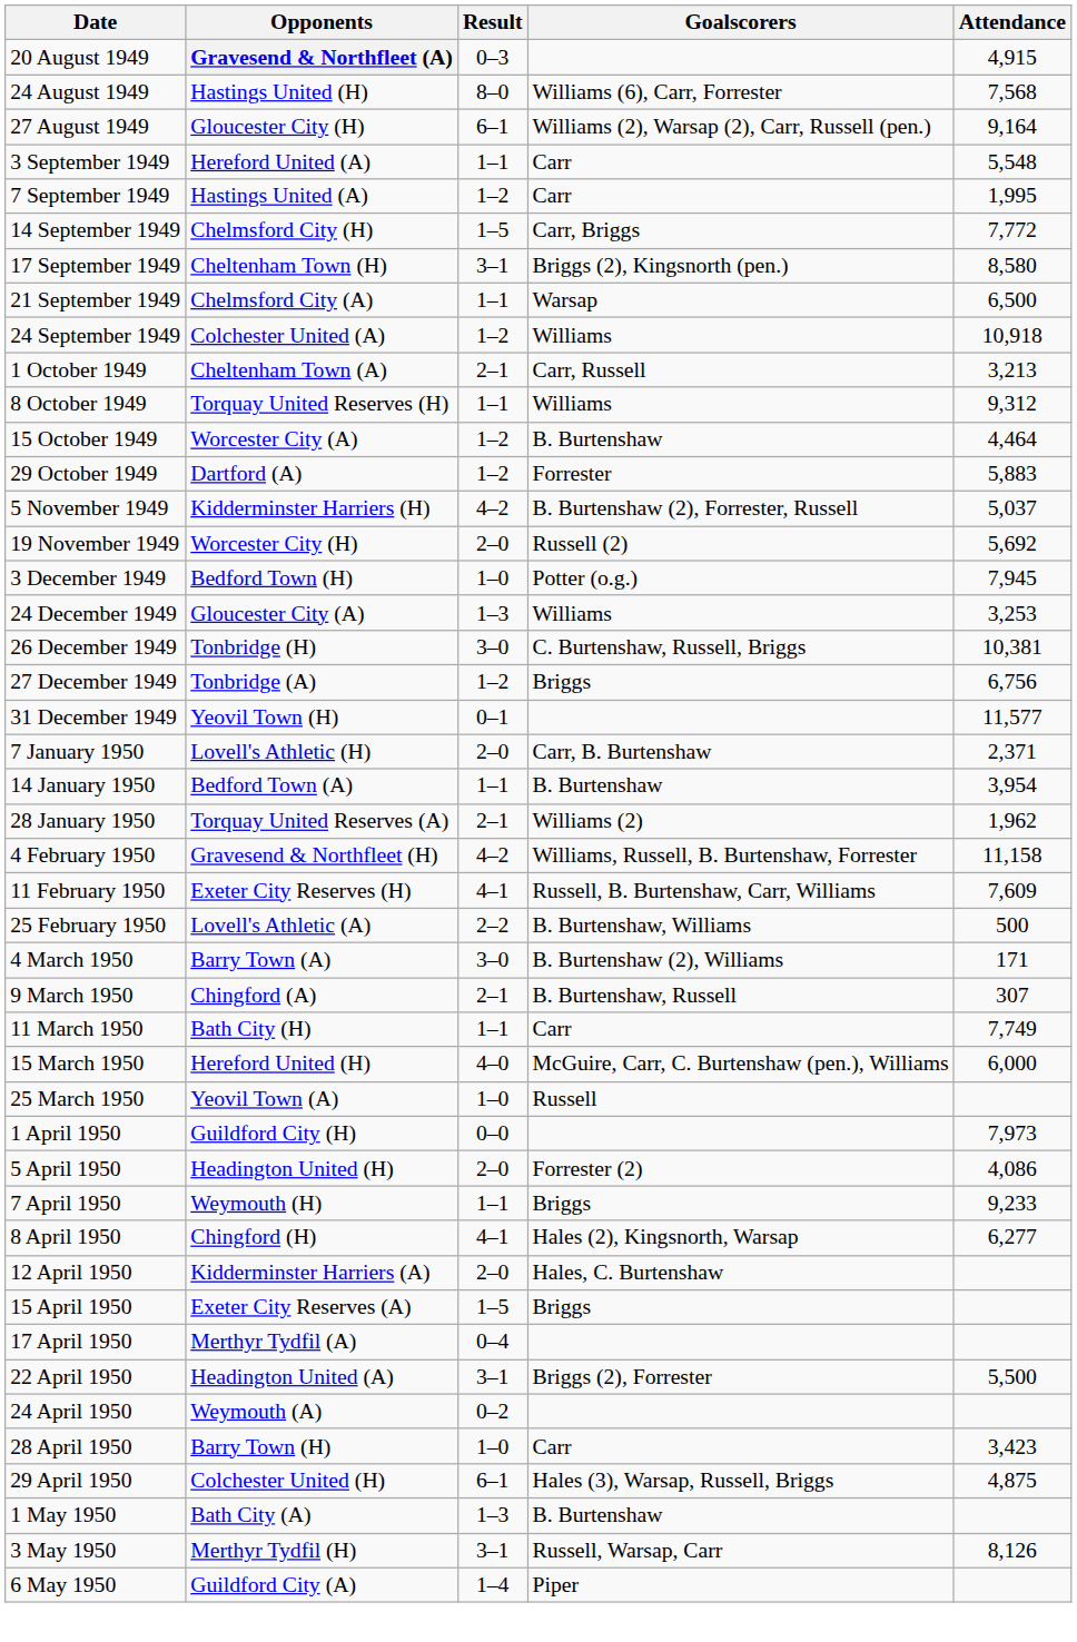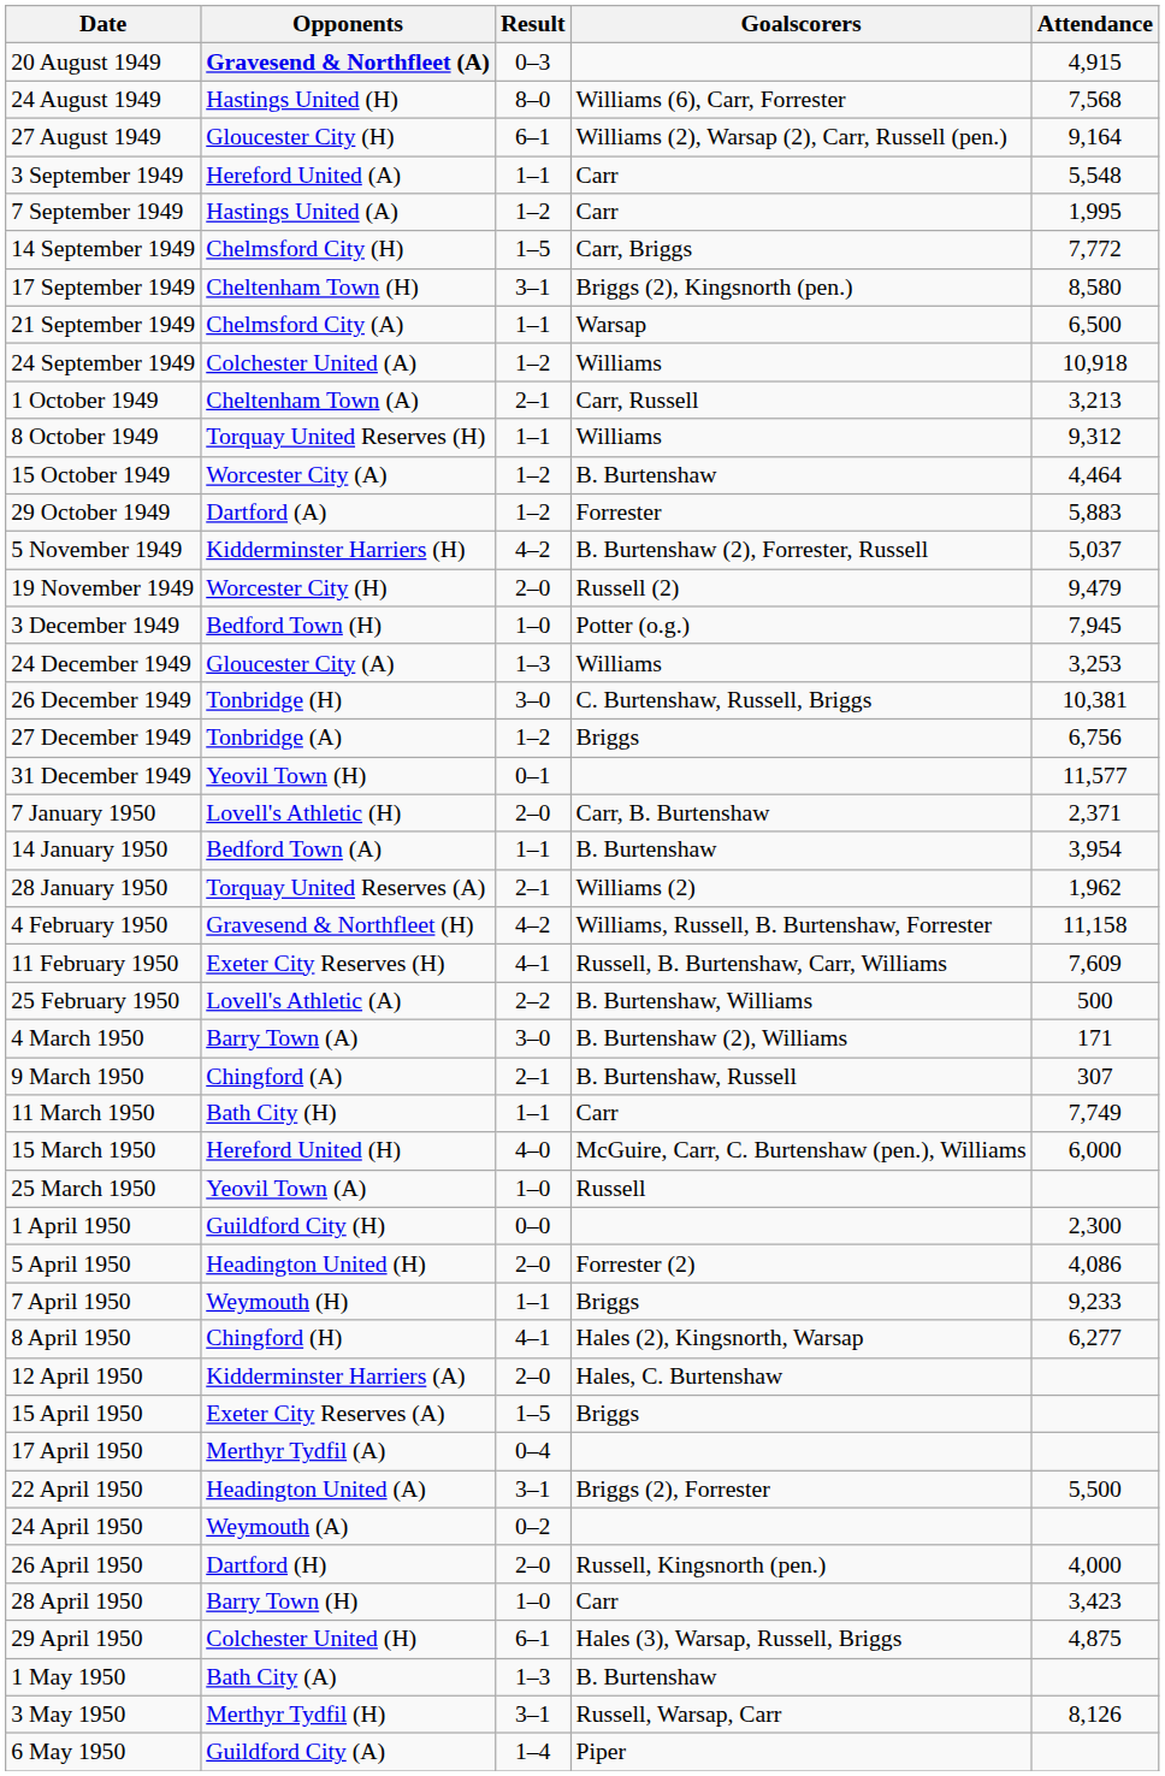 <table class="wikitable plainrowheaders sortable">
 <tr>
 <th scope=col>Date</th>
 <th scope=col>Opponents</th>
 <th scope=col>Result</th>
 <th scope=col class=unsortable>Goalscorers</th>
 <th scope=col>Attendance</th>
 </tr>
 <tr>
 <td>20 August 1949</td>
 <th scope=row><a href='#'>Gravesend & Northfleet</a> (A)</th>
 <td align=center>0–3</td>
 <td></td>
 <td align=center>4,915</td>
 </tr>
 <tr>
 <td>24 August 1949</td>
 <td><a href='#'>Hastings United</a> (H)</td>
 <td align=center>8–0</td>
 <td>Williams (6), Carr, Forrester</td>
 <td align=center>7,568</td>
 </tr>
 <tr>
 <td>27 August 1949</td>
 <td><a href='#'>Gloucester City</a> (H)</td>
 <td align=center>6–1</td>
 <td>Williams (2), Warsap (2), Carr, Russell (pen.)</td>
 <td align=center>9,164</td>
 </tr>
 <tr>
 <td>3 September 1949</td>
 <td><a href='#'>Hereford United</a> (A)</td>
 <td align=center>1–1</td>
 <td>Carr</td>
 <td align=center>5,548</td>
 </tr>
 <tr>
 <td>7 September 1949</td>
 <td><a href='#'>Hastings United</a> (A)</td>
 <td align=center>1–2</td>
 <td>Carr</td>
 <td align=center>1,995</td>
 </tr>
 <tr>
 <td>14 September 1949</td>
 <td><a href='#'>Chelmsford City</a> (H)</td>
 <td align=center>1–5</td>
 <td>Carr, Briggs</td>
 <td align=center>7,772</td>
 </tr>
 <tr>
 <td>17 September 1949</td>
 <td><a href='#'>Cheltenham Town</a> (H)</td>
 <td align=center>3–1</td>
 <td>Briggs (2), Kingsnorth (pen.)</td>
 <td align=center>8,580</td>
 </tr>
 <tr>
 <td>21 September 1949</td>
 <td><a href='#'>Chelmsford City</a> (A)</td>
 <td align=center>1–1</td>
 <td>Warsap</td>
 <td align=center>6,500</td>
 </tr>
 <tr>
 <td>24 September 1949</td>
 <td><a href='#'>Colchester United</a> (A)</td>
 <td align=center>1–2</td>
 <td>Williams</td>
 <td align=center>10,918</td>
 </tr>
 <tr>
 <td>1 October 1949</td>
 <td><a href='#'>Cheltenham Town</a> (A)</td>
 <td align=center>2–1</td>
 <td>Carr, Russell</td>
 <td align=center>3,213</td>
 </tr>
 <tr>
 <td>8 October 1949</td>
 <td><a href='#'>Torquay United</a> Reserves (H)</td>
 <td align=center>1–1</td>
 <td>Williams</td>
 <td align=center>9,312</td>
 </tr>
 <tr>
 <td>15 October 1949</td>
 <td><a href='#'>Worcester City</a> (A)</td>
 <td align=center>1–2</td>
 <td>B. Burtenshaw</td>
 <td align=center>4,464</td>
 </tr>
 <tr>
 <td>29 October 1949</td>
 <td><a href='#'>Dartford</a> (A)</td>
 <td align=center>1–2</td>
 <td>Forrester</td>
 <td align=center>5,883</td>
 </tr>
 <tr>
 <td>5 November 1949</td>
 <td><a href='#'>Kidderminster Harriers</a> (H)</td>
 <td align=center>4–2</td>
 <td>B. Burtenshaw (2), Forrester, Russell</td>
 <td align=center>5,037</td>
 </tr>
 <tr>
 <td>19 November 1949</td>
 <td><a href='#'>Worcester City</a> (H)</td>
 <td align=center>2–0</td>
 <td>Russell (2)</td>
-<td align=center>5,692</td>
+<td align=center>9,479</td>
 </tr>
 <tr>
 <td>3 December 1949</td>
 <td><a href='#'>Bedford Town</a> (H)</td>
 <td align=center>1–0</td>
 <td>Potter (o.g.)</td>
 <td align=center>7,945</td>
 </tr>
 <tr>
 <td>24 December 1949</td>
 <td><a href='#'>Gloucester City</a> (A)</td>
 <td align=center>1–3</td>
 <td>Williams</td>
 <td align=center>3,253</td>
 </tr>
 <tr>
 <td>26 December 1949</td>
 <td><a href='#'>Tonbridge</a> (H)</td>
 <td align=center>3–0</td>
 <td>C. Burtenshaw, Russell, Briggs</td>
 <td align=center>10,381</td>
 </tr>
 <tr>
 <td>27 December 1949</td>
 <td><a href='#'>Tonbridge</a> (A)</td>
 <td align=center>1–2</td>
 <td>Briggs</td>
 <td align=center>6,756</td>
 </tr>
 <tr>
 <td>31 December 1949</td>
 <td><a href='#'>Yeovil Town</a> (H)</td>
 <td align=center>0–1</td>
 <td></td>
 <td align=center>11,577</td>
 </tr>
 <tr>
 <td>7 January 1950</td>
 <td><a href='#'>Lovell's Athletic</a> (H)</td>
 <td align=center>2–0</td>
 <td>Carr, B. Burtenshaw</td>
 <td align=center>2,371</td>
 </tr>
 <tr>
 <td>14 January 1950</td>
 <td><a href='#'>Bedford Town</a> (A)</td>
 <td align=center>1–1</td>
 <td>B. Burtenshaw</td>
 <td align=center>3,954</td>
 </tr>
 <tr>
 <td>28 January 1950</td>
 <td><a href='#'>Torquay United</a> Reserves (A)</td>
 <td align=center>2–1</td>
 <td>Williams (2)</td>
 <td align=center>1,962</td>
 </tr>
 <tr>
 <td>4 February 1950</td>
 <td><a href='#'>Gravesend & Northfleet</a> (H)</td>
 <td align=center>4–2</td>
 <td>Williams, Russell, B. Burtenshaw, Forrester</td>
 <td align=center>11,158</td>
 </tr>
 <tr>
 <td>11 February 1950</td>
 <td><a href='#'>Exeter City</a> Reserves (H)</td>
 <td align=center>4–1</td>
 <td>Russell, B. Burtenshaw, Carr, Williams</td>
 <td align=center>7,609</td>
 </tr>
 <tr>
 <td>25 February 1950</td>
 <td><a href='#'>Lovell's Athletic</a> (A)</td>
 <td align=center>2–2</td>
 <td>B. Burtenshaw, Williams</td>
 <td align=center>500</td>
 </tr>
 <tr>
 <td>4 March 1950</td>
 <td><a href='#'>Barry Town</a> (A)</td>
 <td align=center>3–0</td>
 <td>B. Burtenshaw (2), Williams</td>
 <td align=center>171</td>
 </tr>
 <tr>
 <td>9 March 1950</td>
 <td><a href='#'>Chingford</a> (A)</td>
 <td align=center>2–1</td>
 <td>B. Burtenshaw, Russell</td>
 <td align=center>307</td>
 </tr>
 <tr>
 <td>11 March 1950</td>
 <td><a href='#'>Bath City</a> (H)</td>
 <td align=center>1–1</td>
 <td>Carr</td>
 <td align=center>7,749</td>
 </tr>
 <tr>
 <td>15 March 1950</td>
 <td><a href='#'>Hereford United</a> (H)</td>
 <td align=center>4–0</td>
 <td>McGuire, Carr, C. Burtenshaw (pen.), Williams</td>
 <td align=center>6,000</td>
 </tr>
 <tr>
 <td>25 March 1950</td>
 <td><a href='#'>Yeovil Town</a> (A)</td>
 <td align=center>1–0</td>
 <td>Russell</td>
 <td align=center></td>
 </tr>
 <tr>
 <td>1 April 1950</td>
 <td><a href='#'>Guildford City</a> (H)</td>
 <td align=center>0–0</td>
 <td></td>
-<td align=center>7,973</td>
+<td align=center>2,300</td>
 </tr>
 <tr>
 <td>5 April 1950</td>
 <td><a href='#'>Headington United</a> (H)</td>
 <td align=center>2–0</td>
 <td>Forrester (2)</td>
 <td align=center>4,086</td>
 </tr>
 <tr>
 <td>7 April 1950</td>
 <td><a href='#'>Weymouth</a> (H)</td>
 <td align=center>1–1</td>
 <td>Briggs</td>
 <td align=center>9,233</td>
 </tr>
 <tr>
 <td>8 April 1950</td>
 <td><a href='#'>Chingford</a> (H)</td>
 <td align=center>4–1</td>
 <td>Hales (2), Kingsnorth, Warsap</td>
 <td align=center>6,277</td>
 </tr>
 <tr>
 <td>12 April 1950</td>
 <td><a href='#'>Kidderminster Harriers</a> (A)</td>
 <td align=center>2–0</td>
 <td>Hales, C. Burtenshaw</td>
 <td align=center></td>
 </tr>
 <tr>
 <td>15 April 1950</td>
 <td><a href='#'>Exeter City</a> Reserves (A)</td>
 <td align=center>1–5</td>
 <td>Briggs</td>
 <td align=center></td>
 </tr>
 <tr>
 <td>17 April 1950</td>
 <td><a href='#'>Merthyr Tydfil</a> (A)</td>
 <td align=center>0–4</td>
 <td></td>
 <td align=center></td>
 </tr>
 <tr>
 <td>22 April 1950</td>
 <td><a href='#'>Headington United</a> (A)</td>
 <td align=center>3–1</td>
 <td>Briggs (2), Forrester</td>
 <td align=center>5,500</td>
 </tr>
 <tr>
 <td>24 April 1950</td>
 <td><a href='#'>Weymouth</a> (A)</td>
 <td align=center>0–2</td>
 <td></td>
 <td align=center></td>
 </tr>
 <tr>
+<td>26 April 1950</td>
+<td><a href='#'>Dartford</a> (H)</td>
+<td align=center>2–0</td>
+<td>Russell, Kingsnorth (pen.)</td>
+<td align=center>4,000</td>
+</tr>
+<tr>
 <td>28 April 1950</td>
 <td><a href='#'>Barry Town</a> (H)</td>
 <td align=center>1–0</td>
 <td>Carr</td>
 <td align=center>3,423</td>
 </tr>
 <tr>
 <td>29 April 1950</td>
 <td><a href='#'>Colchester United</a> (H)</td>
 <td align=center>6–1</td>
 <td>Hales (3), Warsap, Russell, Briggs</td>
 <td align=center>4,875</td>
 </tr>
 <tr>
 <td>1 May 1950</td>
 <td><a href='#'>Bath City</a> (A)</td>
 <td align=center>1–3</td>
 <td>B. Burtenshaw</td>
 <td align=center></td>
 </tr>
 <tr>
 <td>3 May 1950</td>
 <td><a href='#'>Merthyr Tydfil</a> (H)</td>
 <td align=center>3–1</td>
 <td>Russell, Warsap, Carr</td>
 <td align=center>8,126</td>
 </tr>
 <tr>
 <td>6 May 1950</td>
 <td><a href='#'>Guildford City</a> (A)</td>
 <td align=center>1–4</td>
 <td>Piper</td>
 <td align=center></td>
 </tr>
 </table>
